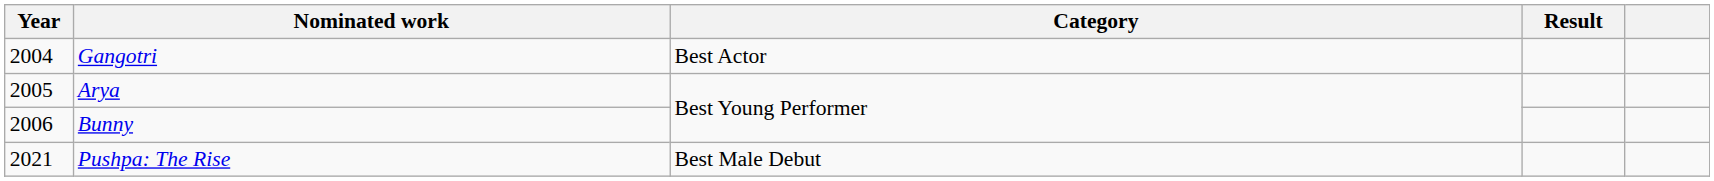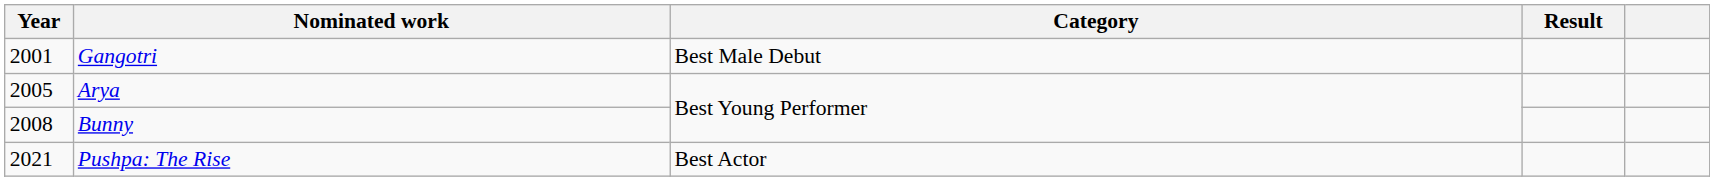 <table class="wikitable" style="width:100%;">
 <tr>
 <th scope="col" style="width:4%;">Year</th>
 <th scope="col" style="width:35%;">Nominated work</th>
 <th scope="col" style="width:50%;">Category</th>
 <th scope="col" style="width:6%;">Result</th>
 <th scope="col" style="width:5%;"></th>
 </tr>
 <tr>
-<td>2004</td>
+<td>2001</td>
 <td><em><a href='#'>Gangotri</a></em></td>
-<td>Best Actor</td>
+<td>Best Male Debut</td>
 <td></td>
 <td></td>
 </tr>
 <tr>
 <td>2005</td>
 <td><em><a href='#'>Arya</a></em></td>
 <td rowspan="2">Best Young Performer</td>
 <td></td>
 <td></td>
 </tr>
 <tr>
-<td>2006</td>
+<td>2008</td>
 <td><em><a href='#'>Bunny</a></em></td>
 <td></td>
 <td></td>
 </tr>
 <tr>
 <td>2021</td>
 <td><em><a href='#'>Pushpa: The Rise</a></em></td>
-<td>Best Male Debut</td>
+<td>Best Actor</td>
 <td></td>
 <td></td>
 </tr>
 </table>
